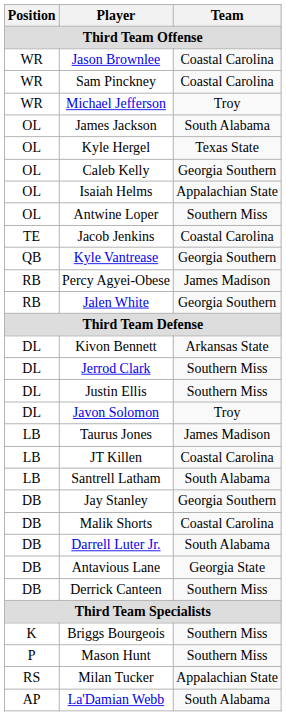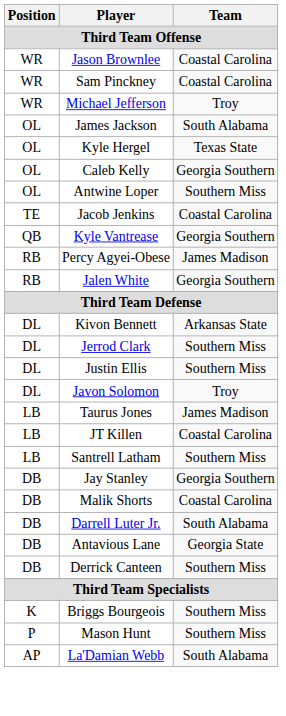 <table class="wikitable" border="0">
 <tr>
 <th>Position</th>
 <th>Player</th>
 <th>Team</th>
 </tr>
 <tr>
 <td colspan="3" style="text-align:center; background:#ddd;"><strong>Third Team Offense </strong></td>
 </tr>
 <tr style="text-align:center;">
 <td style="background:white">WR</td>
 <td style="background:white"><a href='#'>Jason Brownlee</a></td>
 <td style=>Coastal Carolina</td>
 </tr>
 <tr style="text-align:center;">
 <td style="background:white">WR</td>
 <td style="background:white">Sam Pinckney</td>
 <td style=>Coastal Carolina</td>
 </tr>
 <tr style="text-align:center;">
 <td style="background:white">WR</td>
 <td style="background:white"><a href='#'>Michael Jefferson</a></td>
 <td style=>Troy</td>
 </tr>
 <tr style="text-align:center;">
 <td style="background:white">OL</td>
 <td style="background:white">James Jackson</td>
 <td style=>South Alabama</td>
 </tr>
 <tr style="text-align:center;">
 <td style="background:white">OL</td>
 <td style="background:white">Kyle Hergel</td>
 <td style=>Texas State</td>
 </tr>
 <tr style="text-align:center;">
 <td style="background:white">OL</td>
 <td style="background:white">Caleb Kelly</td>
 <td style=>Georgia Southern</td>
-</tr>
-<tr style="text-align:center;">
-<td style="background:white">OL</td>
-<td style="background:white">Isaiah Helms</td>
-<td style=>Appalachian State</td>
 </tr>
 <tr style="text-align:center;">
 <td style="background:white">OL</td>
 <td style="background:white">Antwine Loper</td>
 <td style=>Southern Miss</td>
 </tr>
 <tr style="text-align:center;">
 <td style="background:white">TE</td>
 <td style="background:white">Jacob Jenkins</td>
 <td style=>Coastal Carolina</td>
 </tr>
 <tr style="text-align:center;">
 <td style="background:white">QB</td>
 <td style="background:white"><a href='#'>Kyle Vantrease</a></td>
 <td style=>Georgia Southern</td>
 </tr>
 <tr style="text-align:center;">
 <td style="background:white">RB</td>
 <td style="background:white">Percy Agyei-Obese</td>
 <td style=>James Madison</td>
 </tr>
 <tr style="text-align:center;">
 <td style="background:white">RB</td>
 <td style="background:white"><a href='#'>Jalen White</a></td>
 <td style=>Georgia Southern</td>
 </tr>
 <tr>
 <td colspan="3" style="text-align:center; background:#ddd;"><strong>Third Team Defense</strong></td>
 </tr>
 <tr style="text-align:center;">
 <td style="background:white">DL</td>
 <td style="background:white">Kivon Bennett</td>
 <td style=>Arkansas State</td>
 </tr>
 <tr style="text-align:center;">
 <td style="background:white">DL</td>
 <td style="background:white"><a href='#'>Jerrod Clark</a></td>
 <td style=>Southern Miss</td>
 </tr>
 <tr style="text-align:center;">
 <td style="background:white">DL</td>
 <td style="background:white">Justin Ellis</td>
 <td style=>Southern Miss</td>
 </tr>
 <tr style="text-align:center;">
 <td style="background:white">DL</td>
 <td style="background:white"><a href='#'>Javon Solomon</a></td>
 <td style=>Troy</td>
 </tr>
 <tr style="text-align:center;">
 <td style="background:white">LB</td>
 <td style="background:white">Taurus Jones</td>
 <td style=>James Madison</td>
 </tr>
 <tr style="text-align:center;">
 <td style="background:white">LB</td>
 <td style="background:white">JT Killen</td>
 <td style=>Coastal Carolina</td>
 </tr>
 <tr style="text-align:center;">
 <td style="background:white">LB</td>
 <td style="background:white">Santrell Latham</td>
-<td style=>South Alabama</td>
+<td style=>Southern Miss</td>
 </tr>
 <tr style="text-align:center;">
 <td style="background:white">DB</td>
 <td style="background:white">Jay Stanley</td>
 <td style=>Georgia Southern</td>
 </tr>
 <tr style="text-align:center;">
 <td style="background:white">DB</td>
 <td style="background:white">Malik Shorts</td>
 <td style=>Coastal Carolina</td>
 </tr>
 <tr style="text-align:center;">
 <td style="background:white">DB</td>
 <td style="background:white"><a href='#'>Darrell Luter Jr.</a></td>
 <td style=>South Alabama</td>
 </tr>
 <tr style="text-align:center;">
 <td style="background:white">DB</td>
 <td style="background:white">Antavious Lane</td>
 <td style=>Georgia State</td>
 </tr>
 <tr style="text-align:center;">
 <td style="background:white">DB</td>
 <td style="background:white">Derrick Canteen</td>
 <td style=>Southern Miss</td>
 </tr>
 <tr>
 <td colspan="3" style="text-align:center; background:#ddd;"><strong>Third Team Specialists</strong></td>
 </tr>
 <tr style="text-align:center;">
 <td style="background:white">K</td>
 <td style="background:white">Briggs Bourgeois</td>
 <td style=>Southern Miss</td>
 </tr>
 <tr style="text-align:center;">
 <td style="background:white">P</td>
 <td style="background:white">Mason Hunt</td>
 <td style=>Southern Miss</td>
 </tr>
 <tr style="text-align:center;">
-<td style="background:white">RS</td>
-<td style="background:white">Milan Tucker</td>
-<td style=>Appalachian State</td>
-</tr>
-<tr style="text-align:center;">
 <td style="background:white">AP</td>
 <td style="background:white"><a href='#'>La'Damian Webb</a></td>
 <td style=>South Alabama</td>
 </tr>
 </table>
